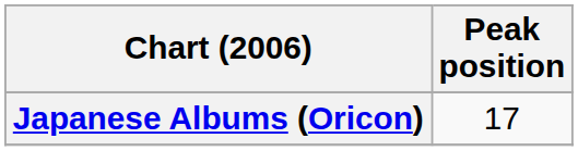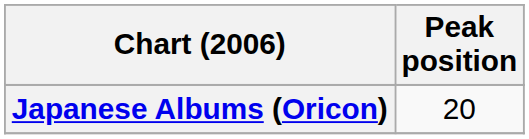 <table class="wikitable sortable plainrowheaders" style="text-align:center">
 <tr>
 <th scope="col">Chart (2006)</th>
 <th scope="col">Peak<br> position</th>
 </tr>
 <tr>
 </tr>
 <tr>
 </tr>
 <tr>
 </tr>
 <tr>
 </tr>
 <tr>
 </tr>
 <tr>
 </tr>
 <tr>
 </tr>
 <tr>
 <th scope="row"><a href='#'>Japanese Albums</a> (<a href='#'>Oricon</a>)</th>
-<td>17</td>
+<td>20</td>
 </tr>
 <tr>
 </tr>
 <tr>
 </tr>
 <tr>
 </tr>
 <tr>
 </tr>
 <tr>
 </tr>
 <tr>
 </tr>
 <tr>
 </tr>
 <tr>
 </tr>
 </table>
